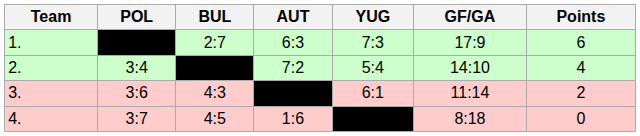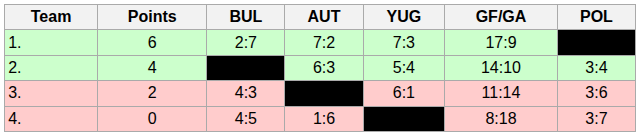 <table class="wikitable" bgcolor="#EFEFFF" width="50%">
 <tr bgcolor="#BCD2EE">
 <th>Team</th>
-<th>POL</th>
+<th>Points</th>
 <th>BUL</th>
 <th>AUT</th>
 <th>YUG</th>
 <th>GF/GA</th>
-<th>Points</th>
+<th>POL</th>
 </tr>
 <tr bgcolor="#ccffcc" align="center">
 <td align="left">1. </td>
-<td style="background:#000000;"></td>
+<td>6</td>
 <td>2:7</td>
-<td>6:3</td>
+<td>7:2</td>
 <td>7:3</td>
 <td>17:9</td>
-<td>6</td>
+<td style="background:#000000;"></td>
 </tr>
 <tr bgcolor="#ccffcc" align="center">
 <td align="left">2. </td>
-<td>3:4</td>
+<td>4</td>
 <td style="background:#000000;"></td>
-<td>7:2</td>
+<td>6:3</td>
 <td>5:4</td>
 <td>14:10</td>
-<td>4</td>
+<td>3:4</td>
 </tr>
 <tr bgcolor="#ffcccc" align="center">
 <td align="left">3. </td>
-<td>3:6</td>
+<td>2</td>
 <td>4:3</td>
 <td style="background:#000000;"></td>
 <td>6:1</td>
 <td>11:14</td>
-<td>2</td>
+<td>3:6</td>
 </tr>
 <tr bgcolor="#ffcccc" align="center">
 <td align="left">4. </td>
-<td>3:7</td>
+<td>0</td>
 <td>4:5</td>
 <td>1:6</td>
 <td style="background:#000000;"></td>
 <td>8:18</td>
-<td>0</td>
+<td>3:7</td>
 </tr>
 </table>
